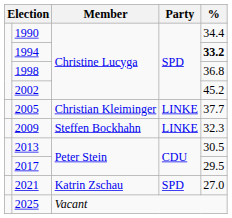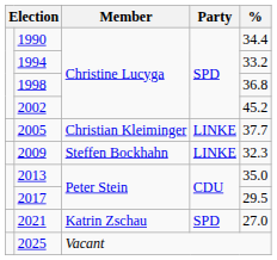 <table class=wikitable>
 <tr>
 <th colspan=2>Election</th>
 <th>Member</th>
 <th>Party</th>
 <th>%</th>
 </tr>
 <tr>
 <td rowspan=4 bgcolor=></td>
 <td><a href='#'>1990</a></td>
 <td rowspan=4><a href='#'>Christine Lucyga</a></td>
 <td rowspan=4><a href='#'>SPD</a></td>
 <td align=right>34.4</td>
 </tr>
 <tr>
 <td><a href='#'>1994</a></td>
-<td align=right><strong>33.2</strong></td>
+<td align=right>33.2</td>
 </tr>
 <tr>
 <td><a href='#'>1998</a></td>
 <td align=right>36.8</td>
 </tr>
 <tr>
 <td><a href='#'>2002</a></td>
 <td align=right>45.2</td>
 </tr>
 <tr>
 <td bgcolor=></td>
 <td><a href='#'>2005</a></td>
 <td><a href='#'>Christian Kleiminger</a></td>
 <td><a href='#'>LINKE</a></td>
 <td align=right>37.7</td>
 </tr>
 <tr>
 <td bgcolor=></td>
 <td><a href='#'>2009</a></td>
 <td><a href='#'>Steffen Bockhahn</a></td>
 <td><a href='#'>LINKE</a></td>
 <td align=right>32.3</td>
 </tr>
 <tr>
 <td rowspan=2 bgcolor=></td>
 <td><a href='#'>2013</a></td>
 <td rowspan=2><a href='#'>Peter Stein</a></td>
 <td rowspan=2><a href='#'>CDU</a></td>
-<td align=right>30.5</td>
+<td align=right>35.0</td>
 </tr>
 <tr>
 <td><a href='#'>2017</a></td>
 <td align=right>29.5</td>
 </tr>
 <tr>
 <td bgcolor=></td>
 <td><a href='#'>2021</a></td>
 <td><a href='#'>Katrin Zschau</a></td>
 <td><a href='#'>SPD</a></td>
 <td align=right>27.0</td>
 </tr>
 <tr>
 <td></td>
 <td><a href='#'>2025</a></td>
 <td colspan=3><em>Vacant</em></td>
 </tr>
 </table>
